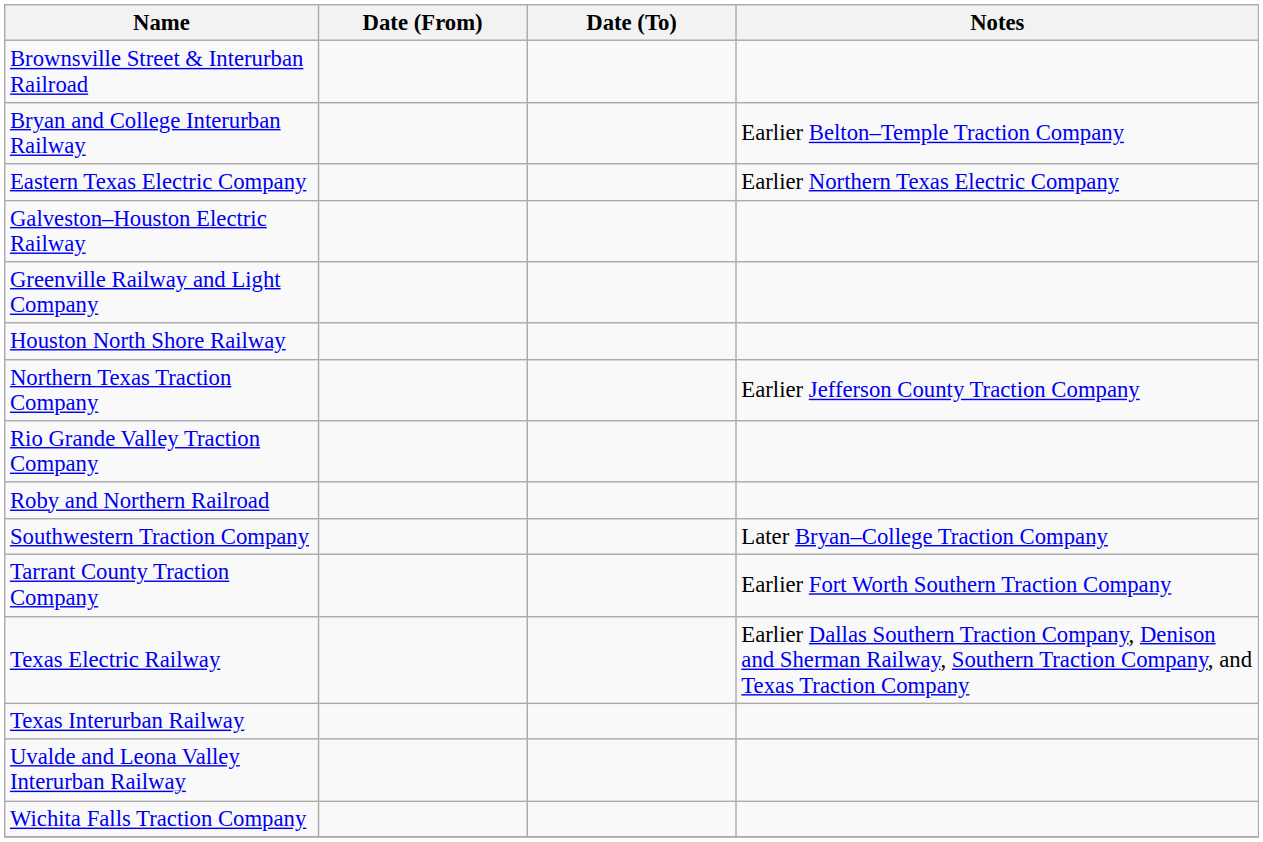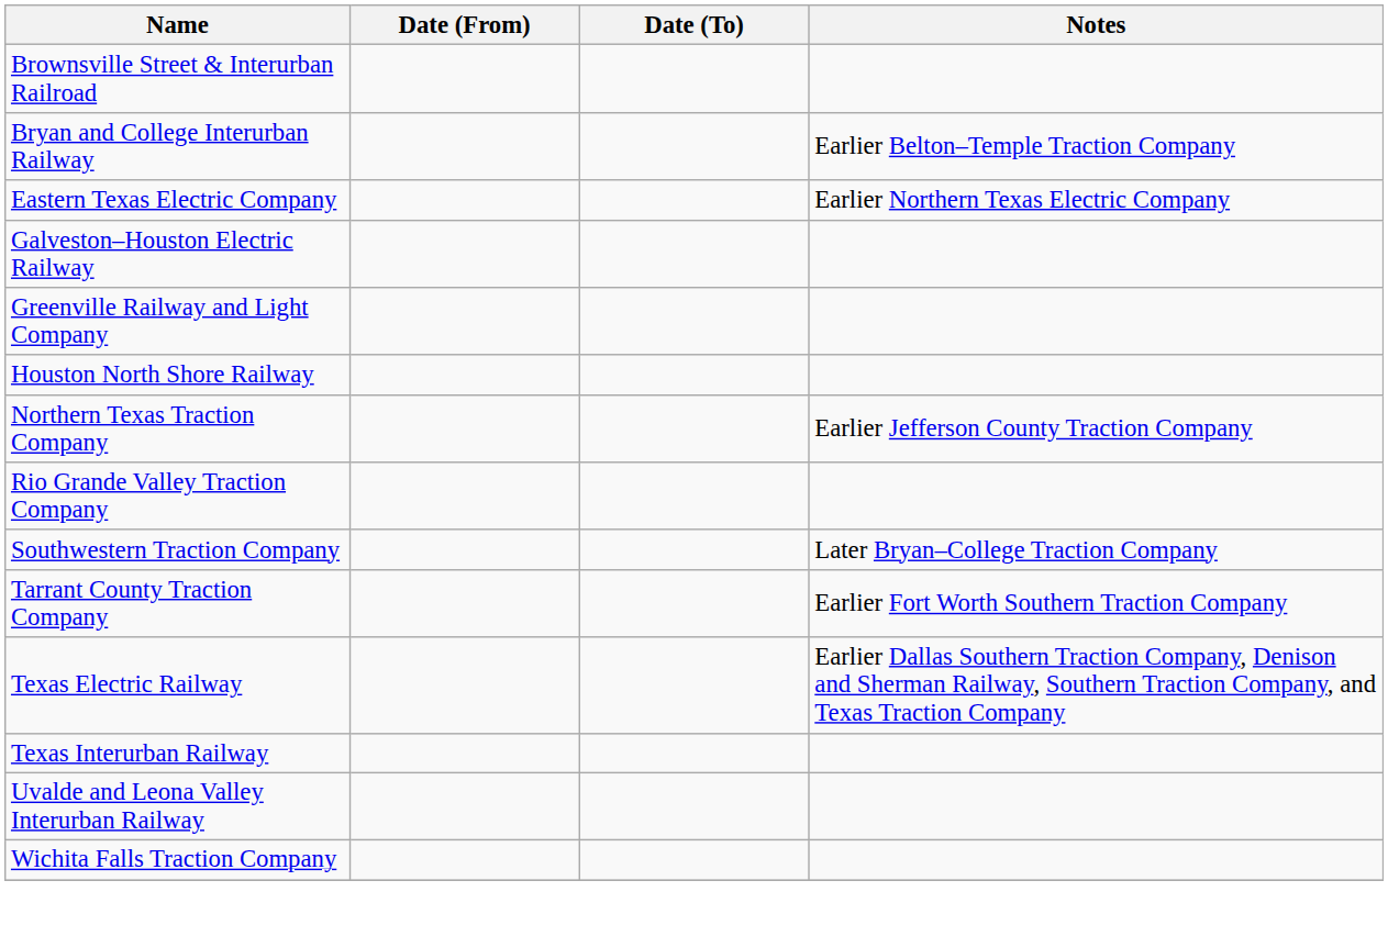 <table class="wikitable sortable" width=100%>
 <tr>
 <th width=15%>Name</th>
 <th width=10%>Date (From)</th>
 <th width=10%>Date (To)</th>
 <th class="unsortable" width=25%>Notes</th>
 </tr>
 <tr>
 <td><a href='#'>Brownsville Street & Interurban Railroad</a></td>
 <td></td>
 <td></td>
 <td></td>
 </tr>
 <tr>
 <td><a href='#'>Bryan and College Interurban Railway</a></td>
 <td></td>
 <td></td>
 <td>Earlier <a href='#'>Belton–Temple Traction Company</a></td>
 </tr>
 <tr>
 <td><a href='#'>Eastern Texas Electric Company</a></td>
 <td></td>
 <td></td>
 <td>Earlier <a href='#'>Northern Texas Electric Company</a></td>
 </tr>
 <tr>
 <td><a href='#'>Galveston–Houston Electric Railway</a></td>
 <td></td>
 <td></td>
 <td></td>
 </tr>
 <tr>
 <td><a href='#'>Greenville Railway and Light Company</a></td>
 <td></td>
 <td></td>
 <td></td>
 </tr>
 <tr>
 <td><a href='#'>Houston North Shore Railway</a></td>
 <td></td>
 <td></td>
 <td></td>
 </tr>
 <tr>
 <td><a href='#'>Northern Texas Traction Company</a></td>
 <td></td>
 <td></td>
 <td>Earlier <a href='#'>Jefferson County Traction Company</a></td>
 </tr>
 <tr>
 <td><a href='#'>Rio Grande Valley Traction Company</a></td>
 <td></td>
 <td></td>
 <td></td>
 </tr>
 <tr>
-<td><a href='#'>Roby and Northern Railroad</a></td>
-<td></td>
-<td></td>
-<td></td>
-</tr>
-<tr>
 <td><a href='#'>Southwestern Traction Company</a></td>
 <td></td>
 <td></td>
 <td>Later <a href='#'>Bryan–College Traction Company</a></td>
 </tr>
 <tr>
 <td><a href='#'>Tarrant County Traction Company</a></td>
 <td></td>
 <td></td>
 <td>Earlier <a href='#'>Fort Worth Southern Traction Company</a></td>
 </tr>
 <tr>
 <td><a href='#'>Texas Electric Railway</a></td>
 <td></td>
 <td></td>
 <td>Earlier <a href='#'>Dallas Southern Traction Company</a>, <a href='#'>Denison and Sherman Railway</a>, <a href='#'>Southern Traction Company</a>, and <a href='#'>Texas Traction Company</a></td>
 </tr>
 <tr>
 <td><a href='#'>Texas Interurban Railway</a></td>
 <td></td>
 <td></td>
 <td></td>
 </tr>
 <tr>
 <td><a href='#'>Uvalde and Leona Valley Interurban Railway</a></td>
 <td></td>
 <td></td>
 <td></td>
 </tr>
 <tr>
 <td><a href='#'>Wichita Falls Traction Company</a></td>
 <td></td>
 <td></td>
 <td></td>
 </tr>
 <tr>
 </tr>
 </table>
